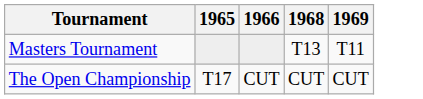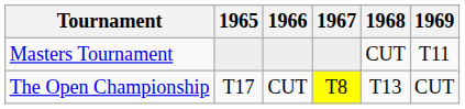 <table class="wikitable" style="font-size:95%;text-align:center;">
 <tr>
 <th>Tournament</th>
 <th>1965</th>
 <th>1966</th>
+<th>1967</th>
 <th>1968</th>
 <th>1969</th>
 </tr>
 <tr>
 <td align=left><a href='#'>Masters Tournament</a></td>
 <td style="background:#eeeeee;"></td>
 <td style="background:#eeeeee;"></td>
-<td>T13</td>
+<td style="background:#eeeeee;"></td>
+<td>CUT</td>
 <td>T11</td>
 </tr>
 <tr>
 <td align=left><a href='#'>The Open Championship</a></td>
 <td>T17</td>
 <td>CUT</td>
-<td>CUT</td>
+<td style="background:yellow;">T8</td>
+<td>T13</td>
 <td>CUT</td>
 </tr>
 </table>
